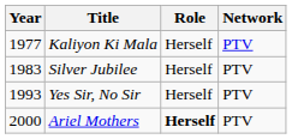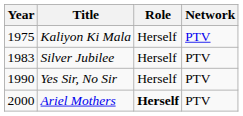 <table class="wikitable sortable plainrowheaders">
 <tr style="text-align:center;">
 <th scope="col">Year</th>
 <th scope="col">Title</th>
 <th scope="col">Role</th>
 <th scope="col">Network</th>
 </tr>
 <tr>
-<td>1977</td>
+<td>1975</td>
 <td><em>Kaliyon Ki Mala</em></td>
 <td>Herself</td>
 <td><a href='#'>PTV</a></td>
 </tr>
 <tr>
 <td>1983</td>
 <td><em>Silver Jubilee</em></td>
 <td>Herself</td>
 <td>PTV</td>
 </tr>
 <tr>
-<td>1993</td>
+<td>1990</td>
 <td><em>Yes Sir, No Sir</em></td>
 <td>Herself</td>
 <td>PTV</td>
 </tr>
 <tr>
 <td>2000</td>
 <td><em><a href='#'>Ariel Mothers</a></em></td>
 <td><strong>Herself</strong></td>
 <td>PTV</td>
 </tr>
 </table>
